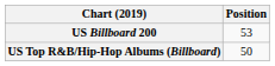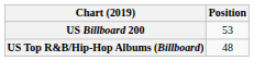 <table class="wikitable plainrowheaders" style="text-align:center">
 <tr>
 <th scope="col">Chart (2019)</th>
 <th scope="col">Position</th>
 </tr>
 <tr>
 <th scope="row">US <em>Billboard</em> 200</th>
 <td>53</td>
 </tr>
 <tr>
 <th scope="row">US Top R&B/Hip-Hop Albums (<em>Billboard</em>)</th>
-<td>50</td>
+<td>48</td>
 </tr>
 </table>
